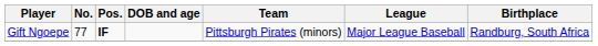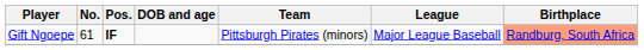 <table class="wikitable sortable">
 <tr>
 <th>Player</th>
 <th>No.</th>
 <th>Pos.</th>
 <th>DOB and age</th>
 <th>Team</th>
 <th>League</th>
 <th>Birthplace</th>
 </tr>
 <tr>
 <td><a href='#'>Gift Ngoepe</a></td>
-<td>77</td>
+<td>61</td>
 <td><strong>IF</strong></td>
 <td></td>
 <td> <a href='#'>Pittsburgh Pirates</a> (minors)</td>
 <td><a href='#'>Major League Baseball</a></td>
-<td><a href='#'>Randburg, South Africa</a></td>
+<td style="background: lightsalmon;"><a href='#'>Randburg, South Africa</a></td>
 </tr>
 <tr>
 </tr>
 </table>
